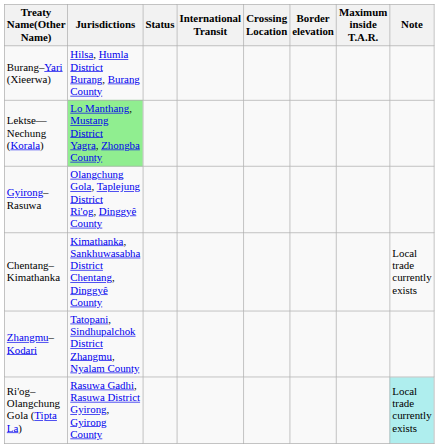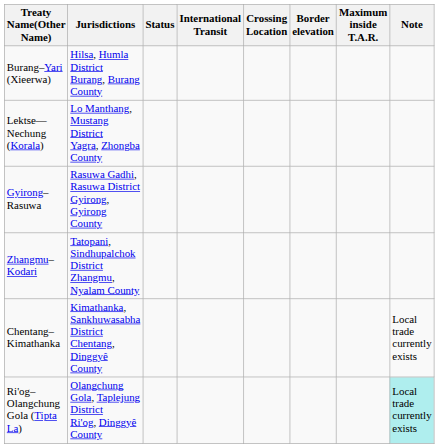 <table class="wikitable">
 <tr>
 <th>Treaty Name(Other Name)</th>
 <th>Jurisdictions</th>
 <th>Status</th>
 <th>International<br>Transit</th>
 <th>Crossing<br>Location</th>
 <th>Border<br>elevation</th>
 <th>Maximum<br>inside T.A.R.</th>
 <th>Note</th>
 </tr>
 <tr>
 <td>Burang–<a href='#'>Yari</a> (Xieerwa)</td>
 <td><a href='#'>Hilsa</a>, <a href='#'>Humla District</a><br><a href='#'>Burang</a>, <a href='#'>Burang County</a></td>
 <td></td>
 <td></td>
 <td></td>
 <td></td>
 <td></td>
 <td></td>
 </tr>
 <tr>
 <td>Lektse—Nechung (<a href='#'>Korala</a>)</td>
-<td style="background: lightgreen;"><a href='#'>Lo Manthang</a>, <a href='#'>Mustang District</a><br><a href='#'>Yagra</a>, <a href='#'>Zhongba County</a></td>
+<td><a href='#'>Lo Manthang</a>, <a href='#'>Mustang District</a><br><a href='#'>Yagra</a>, <a href='#'>Zhongba County</a></td>
 <td></td>
 <td></td>
 <td></td>
 <td></td>
 <td></td>
 <td></td>
 </tr>
 <tr>
 <td><a href='#'>Gyirong</a>–Rasuwa</td>
-<td><a href='#'>Olangchung Gola</a>, <a href='#'>Taplejung District</a><br><a href='#'>Ri'og</a>, <a href='#'>Dinggyê County</a></td>
+<td><a href='#'>Rasuwa Gadhi</a>, <a href='#'>Rasuwa District</a><br><a href='#'>Gyirong</a>, <a href='#'>Gyirong County</a></td>
+<td></td>
+<td></td>
+<td></td>
+<td></td>
+<td></td>
+<td></td>
+</tr>
+<tr>
+<td><a href='#'>Zhangmu</a>–<a href='#'>Kodari</a></td>
+<td><a href='#'>Tatopani</a>, <a href='#'>Sindhupalchok District</a><br><a href='#'>Zhangmu</a>, <a href='#'>Nyalam County</a></td>
 <td></td>
 <td></td>
 <td></td>
 <td></td>
 <td></td>
 <td></td>
 </tr>
 <tr>
 <td>Chentang–Kimathanka</td>
 <td><a href='#'>Kimathanka</a>, <a href='#'>Sankhuwasabha District</a><br><a href='#'>Chentang</a>, <a href='#'>Dinggyê County</a></td>
 <td></td>
 <td></td>
 <td></td>
 <td></td>
 <td></td>
 <td>Local trade currently exists</td>
 </tr>
 <tr>
-<td><a href='#'>Zhangmu</a>–<a href='#'>Kodari</a></td>
-<td><a href='#'>Tatopani</a>, <a href='#'>Sindhupalchok District</a><br><a href='#'>Zhangmu</a>, <a href='#'>Nyalam County</a></td>
-<td></td>
-<td></td>
-<td></td>
-<td></td>
-<td></td>
-<td></td>
-</tr>
-<tr>
 <td>Ri'og–Olangchung Gola (<a href='#'>Tipta La</a>)</td>
-<td><a href='#'>Rasuwa Gadhi</a>, <a href='#'>Rasuwa District</a><br><a href='#'>Gyirong</a>, <a href='#'>Gyirong County</a></td>
+<td><a href='#'>Olangchung Gola</a>, <a href='#'>Taplejung District</a><br><a href='#'>Ri'og</a>, <a href='#'>Dinggyê County</a></td>
 <td></td>
 <td></td>
 <td></td>
 <td></td>
 <td></td>
 <td style="background: paleturquoise;">Local trade currently exists</td>
 </tr>
 </table>
